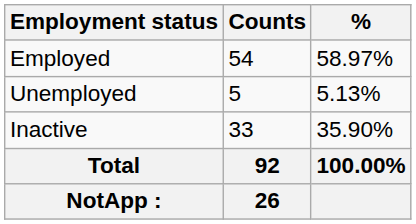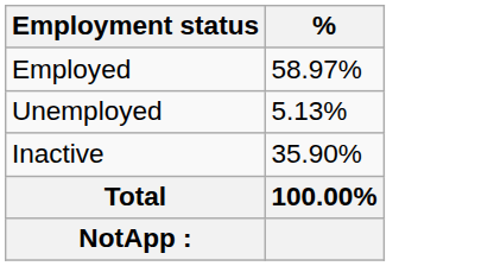 <table class="wikitable sortable">
 <tr>
 <th>Employment status</th>
-<th>Counts</th>
 <th>%</th>
 </tr>
 <tr>
 <td>Employed</td>
-<td>54</td>
 <td>58.97%</td>
 </tr>
 <tr>
 <td>Unemployed</td>
-<td>5</td>
 <td>5.13%</td>
 </tr>
 <tr>
 <td>Inactive</td>
-<td>33</td>
 <td>35.90%</td>
 </tr>
 <tr>
 <th>Total</th>
-<th>92</th>
 <th>100.00%</th>
 </tr>
 <tr>
 <th>NotApp :</th>
-<th>26</th>
 <th></th>
 </tr>
 </table>
